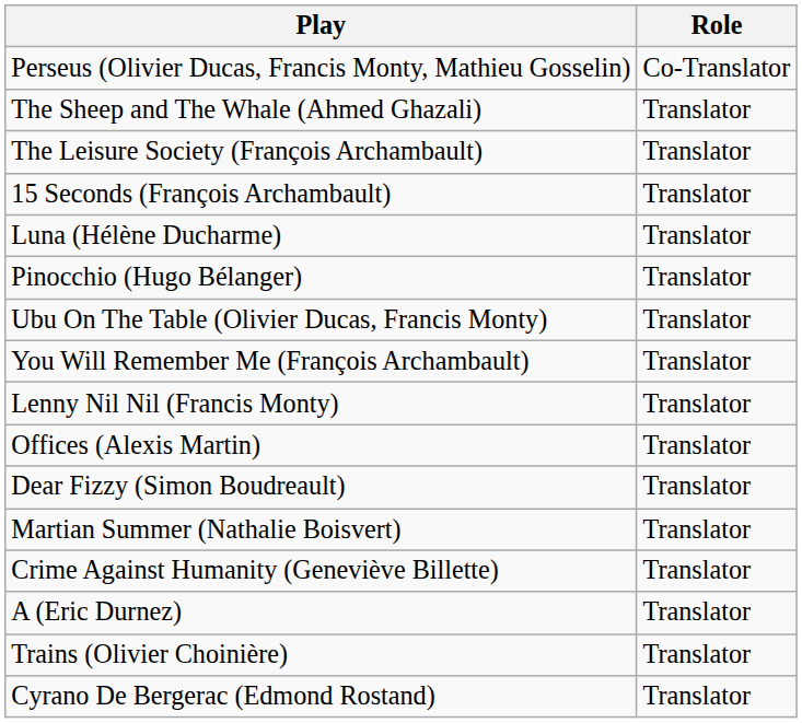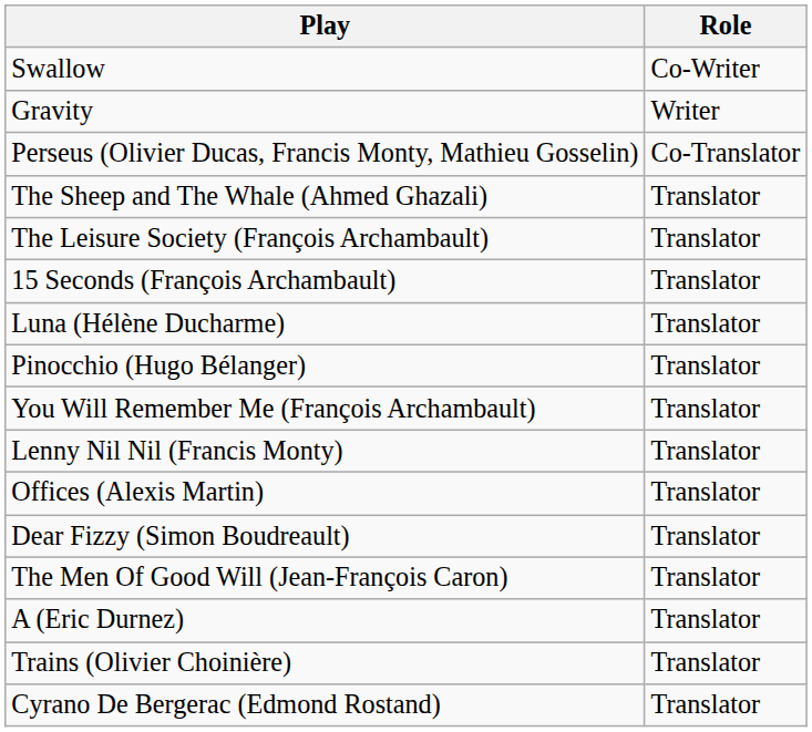 <table class="wikitable">
 <tr>
 <th>Play</th>
 <th>Role</th>
+</tr>
+<tr>
+<td>Swallow</td>
+<td>Co-Writer</td>
+</tr>
+<tr>
+<td>Gravity</td>
+<td>Writer</td>
 </tr>
 <tr>
 <td>Perseus (Olivier Ducas, Francis Monty, Mathieu Gosselin)</td>
 <td>Co-Translator</td>
 </tr>
 <tr>
 <td>The Sheep and The Whale (Ahmed Ghazali)</td>
 <td>Translator</td>
 </tr>
 <tr>
 <td>The Leisure Society (François Archambault)</td>
 <td>Translator</td>
 </tr>
 <tr>
 <td>15 Seconds (François Archambault)</td>
 <td>Translator</td>
 </tr>
 <tr>
 <td>Luna (Hélène Ducharme)</td>
 <td>Translator</td>
 </tr>
 <tr>
 <td>Pinocchio (Hugo Bélanger)</td>
 <td>Translator</td>
 </tr>
 <tr>
-<td>Ubu On The Table (Olivier Ducas, Francis Monty)</td>
-<td>Translator</td>
-</tr>
-<tr>
 <td>You Will Remember Me (François Archambault)</td>
 <td>Translator</td>
 </tr>
 <tr>
 <td>Lenny Nil Nil (Francis Monty)</td>
 <td>Translator</td>
 </tr>
 <tr>
 <td>Offices (Alexis Martin)</td>
 <td>Translator</td>
 </tr>
 <tr>
 <td>Dear Fizzy (Simon Boudreault)</td>
 <td>Translator</td>
 </tr>
 <tr>
-<td>Martian Summer (Nathalie Boisvert)</td>
-<td>Translator</td>
-</tr>
-<tr>
-<td>Crime Against Humanity (Geneviève Billette)</td>
+<td>The Men Of Good Will (Jean-François Caron)</td>
 <td>Translator</td>
 </tr>
 <tr>
 <td>A (Eric Durnez)</td>
 <td>Translator</td>
 </tr>
 <tr>
 <td>Trains (Olivier Choinière)</td>
 <td>Translator</td>
 </tr>
 <tr>
 <td>Cyrano De Bergerac (Edmond Rostand)</td>
 <td>Translator</td>
 </tr>
 </table>
